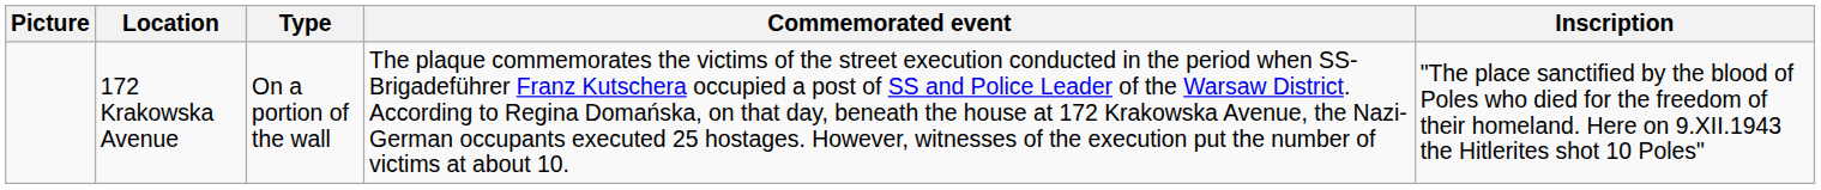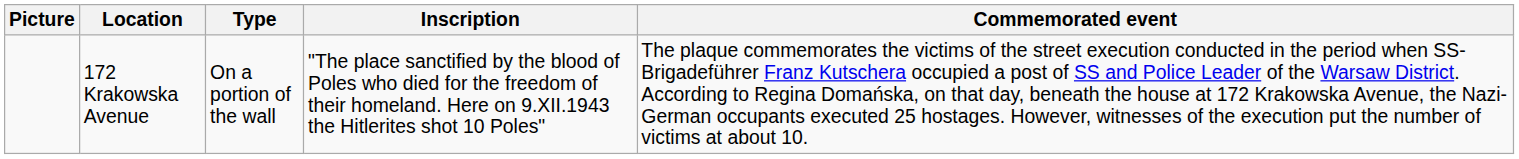 <table class="wikitable sortable">
 <tr>
 <th scope="col">Picture</th>
 <th scope="col">Location</th>
 <th scope="col">Type</th>
+<th scope="col">Inscription</th>
 <th scope="col">Commemorated event</th>
-<th scope="col">Inscription</th>
 </tr>
 <tr>
 <td></td>
 <td>172 Krakowska Avenue</td>
 <td>On a portion of the wall</td>
+<td>"The place sanctified by the blood of Poles who died for the freedom of their homeland. Here on 9.XII.1943 the Hitlerites shot 10 Poles"</td>
 <td>The plaque commemorates the victims of the street execution conducted in the period when SS-Brigadeführer <a href='#'>Franz Kutschera</a> occupied a post of <a href='#'>SS and Police Leader</a> of the <a href='#'>Warsaw District</a>. According to Regina Domańska, on that day, beneath the house at 172 Krakowska Avenue, the Nazi-German occupants executed 25 hostages. However, witnesses of the execution put the number of victims at about 10.</td>
-<td>"The place sanctified by the blood of Poles who died for the freedom of their homeland. Here on 9.XII.1943 the Hitlerites shot 10 Poles"</td>
 </tr>
 </table>
